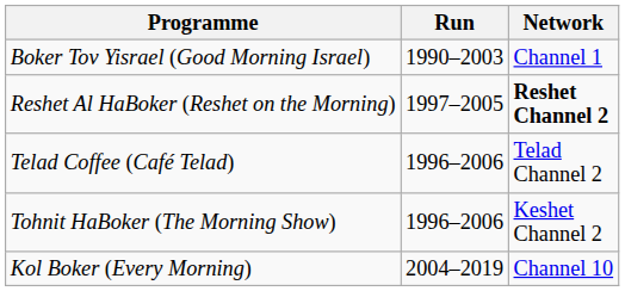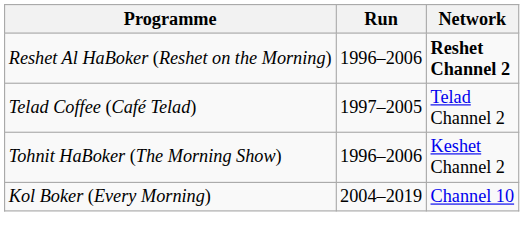 <table class="wikitable">
 <tr>
 <th>Programme</th>
 <th>Run</th>
 <th>Network</th>
 </tr>
 <tr>
-<td><em>Boker Tov Yisrael</em> (<em>Good Morning Israel</em>)</td>
-<td>1990–2003</td>
-<td><a href='#'>Channel 1</a></td>
-</tr>
-<tr>
 <td><em>Reshet Al HaBoker</em> (<em>Reshet on the Morning</em>)</td>
-<td>1997–2005</td>
+<td>1996–2006</td>
 <td><strong>Reshet<br>Channel 2</strong></td>
 </tr>
 <tr>
 <td><em>Telad Coffee</em> (<em>Café Telad</em>)</td>
-<td>1996–2006</td>
+<td>1997–2005</td>
 <td><a href='#'>Telad</a><br>Channel 2</td>
 </tr>
 <tr>
 <td><em>Tohnit HaBoker</em> (<em>The Morning Show</em>)</td>
 <td>1996–2006</td>
 <td><a href='#'>Keshet</a><br>Channel 2</td>
 </tr>
 <tr>
 <td><em>Kol Boker</em> (<em>Every Morning</em>)</td>
 <td>2004–2019</td>
 <td><a href='#'>Channel 10</a></td>
 </tr>
 </table>
